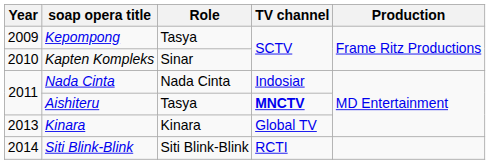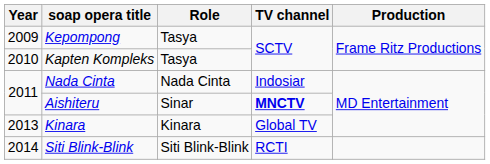 <table class="wikitable">
 <tr>
 <th>Year</th>
 <th>soap opera title</th>
 <th>Role</th>
 <th>TV channel</th>
 <th>Production</th>
 </tr>
 <tr>
 <td style="text-align:center;">2009</td>
 <td><em><a href='#'>Kepompong</a></em></td>
 <td>Tasya</td>
 <td rowspan=2><a href='#'>SCTV</a></td>
 <td rowspan=2><a href='#'>Frame Ritz Productions</a></td>
 </tr>
 <tr>
 <td style="text-align:center;">2010</td>
 <td><em>Kapten Kompleks</em></td>
-<td>Sinar</td>
+<td>Tasya</td>
 </tr>
 <tr>
 <td rowspan=2 style="text-align:center;">2011</td>
 <td><em><a href='#'>Nada Cinta</a></em></td>
 <td>Nada Cinta</td>
 <td><a href='#'>Indosiar</a></td>
 <td rowspan=3><a href='#'>MD Entertainment</a></td>
 </tr>
 <tr>
 <td><em><a href='#'>Aishiteru</a></em></td>
-<td>Tasya</td>
+<td>Sinar</td>
 <td><strong><a href='#'>MNCTV</a></strong></td>
 </tr>
 <tr>
 <td style="text-align:center;">2013</td>
 <td><em><a href='#'>Kinara</a></em></td>
 <td>Kinara</td>
 <td><a href='#'>Global TV</a></td>
 </tr>
 <tr>
 <td style="text-align:center;">2014</td>
 <td><em><a href='#'>Siti Blink-Blink</a></em></td>
 <td>Siti Blink-Blink</td>
 <td><a href='#'>RCTI</a></td>
 </tr>
 </table>
